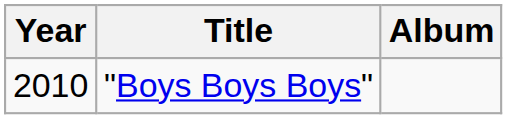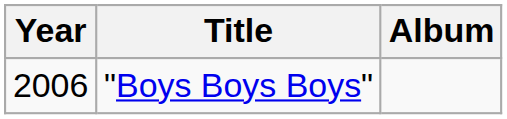 <table class="wikitable plainrowheaders">
 <tr>
 <th scope="col">Year</th>
 <th scope="col">Title</th>
 <th scope="col">Album</th>
 </tr>
 <tr>
-<td>2010</td>
+<td>2006</td>
 <td align="left">"<a href='#'>Boys Boys Boys</a>"</td>
 <td></td>
 </tr>
 </table>
